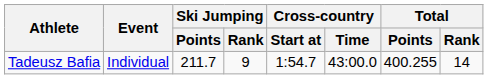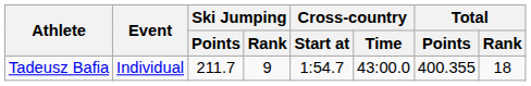 <table class="wikitable" style="font-size:90%">
 <tr>
 <th rowspan="2">Athlete</th>
 <th rowspan="2">Event</th>
 <th colspan="2">Ski Jumping</th>
 <th colspan="2">Cross-country</th>
 <th colspan="2">Total</th>
 </tr>
 <tr>
 <th>Points</th>
 <th>Rank</th>
 <th>Start at</th>
 <th>Time</th>
 <th>Points</th>
 <th>Rank</th>
 </tr>
 <tr>
 <td><a href='#'>Tadeusz Bafia</a></td>
 <td rowspan="1"><a href='#'>Individual</a></td>
 <td align="center">211.7</td>
 <td align="center">9</td>
 <td align="center">1:54.7</td>
 <td align="center">43:00.0</td>
-<td align="center">400.255</td>
-<td align="center">14</td>
+<td align="center">400.355</td>
+<td align="center">18</td>
 </tr>
 </table>
